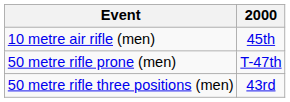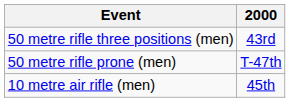 <table class="wikitable" style="text-align: center">
 <tr>
 <th>Event</th>
 <th>2000</th>
 </tr>
 <tr>
-<td align=left><a href='#'>10 metre air rifle</a> (men)</td>
-<td><a href='#'>45th</a></td>
+<td align=left><a href='#'>50 metre rifle three positions</a> (men)</td>
+<td><a href='#'>43rd</a></td>
 </tr>
 <tr>
 <td align=left><a href='#'>50 metre rifle prone</a> (men)</td>
 <td><a href='#'>T-47th</a></td>
 </tr>
 <tr>
-<td align=left><a href='#'>50 metre rifle three positions</a> (men)</td>
-<td><a href='#'>43rd</a></td>
+<td align=left><a href='#'>10 metre air rifle</a> (men)</td>
+<td><a href='#'>45th</a></td>
 </tr>
 </table>
